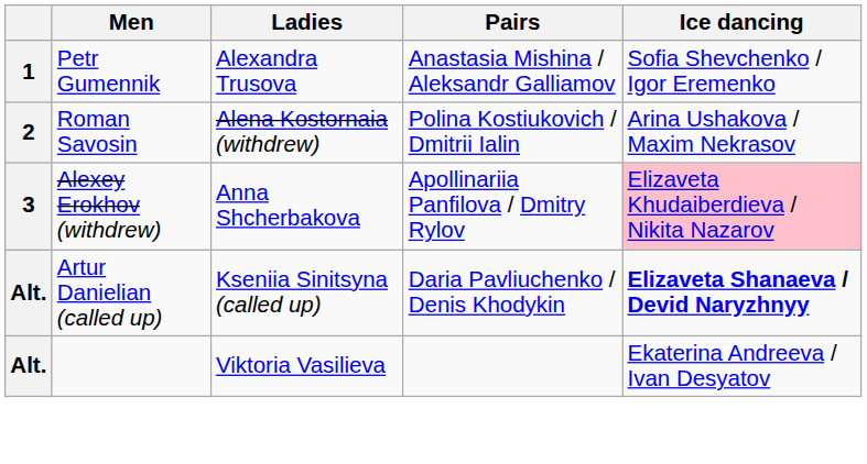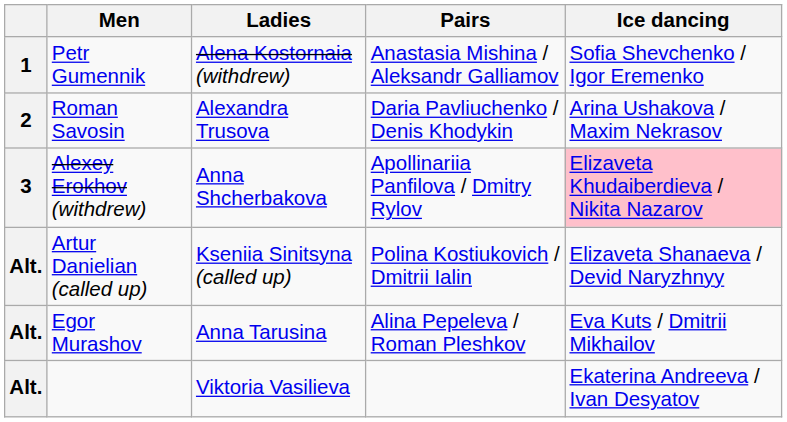 <table class="wikitable">
 <tr>
 <th></th>
 <th>Men</th>
 <th>Ladies</th>
 <th>Pairs</th>
 <th>Ice dancing</th>
 </tr>
 <tr>
 <th>1</th>
 <td><a href='#'>Petr Gumennik</a></td>
-<td><a href='#'>Alexandra Trusova</a></td>
+<td><s><a href='#'>Alena Kostornaia</a></s> <em>(withdrew)</em></td>
 <td><a href='#'>Anastasia Mishina</a> / <a href='#'>Aleksandr Galliamov</a></td>
 <td><a href='#'>Sofia Shevchenko</a> / <a href='#'>Igor Eremenko</a></td>
 </tr>
 <tr>
 <th>2</th>
 <td><a href='#'>Roman Savosin</a></td>
-<td><s><a href='#'>Alena Kostornaia</a></s> <em>(withdrew)</em></td>
-<td><a href='#'>Polina Kostiukovich</a> / <a href='#'>Dmitrii Ialin</a></td>
+<td><a href='#'>Alexandra Trusova</a></td>
+<td><a href='#'>Daria Pavliuchenko</a> / <a href='#'>Denis Khodykin</a></td>
 <td><a href='#'>Arina Ushakova</a> / <a href='#'>Maxim Nekrasov</a></td>
 </tr>
 <tr>
 <th>3</th>
 <td><s><a href='#'>Alexey Erokhov</a></s> <em>(withdrew)</em></td>
 <td><a href='#'>Anna Shcherbakova</a></td>
 <td><a href='#'>Apollinariia Panfilova</a> / <a href='#'>Dmitry Rylov</a></td>
 <td style="background: pink;"><a href='#'>Elizaveta Khudaiberdieva</a> / <a href='#'>Nikita Nazarov</a></td>
 </tr>
 <tr>
 <th>Alt.</th>
 <td><a href='#'>Artur Danielian</a> <em>(called up)</em></td>
 <td><a href='#'>Kseniia Sinitsyna</a> <em>(called up)</em></td>
-<td><a href='#'>Daria Pavliuchenko</a> / <a href='#'>Denis Khodykin</a></td>
-<td><strong><a href='#'>Elizaveta Shanaeva</a> / <a href='#'>Devid Naryzhnyy</a></strong></td>
+<td><a href='#'>Polina Kostiukovich</a> / <a href='#'>Dmitrii Ialin</a></td>
+<td><a href='#'>Elizaveta Shanaeva</a> / <a href='#'>Devid Naryzhnyy</a></td>
+</tr>
+<tr>
+<th>Alt.</th>
+<td><a href='#'>Egor Murashov</a></td>
+<td><a href='#'>Anna Tarusina</a></td>
+<td><a href='#'>Alina Pepeleva</a> / <a href='#'>Roman Pleshkov</a></td>
+<td><a href='#'>Eva Kuts</a> / <a href='#'>Dmitrii Mikhailov</a></td>
 </tr>
 <tr>
 <th>Alt.</th>
 <td></td>
 <td><a href='#'>Viktoria Vasilieva</a></td>
 <td></td>
 <td><a href='#'>Ekaterina Andreeva</a> / <a href='#'>Ivan Desyatov</a></td>
 </tr>
 </table>
